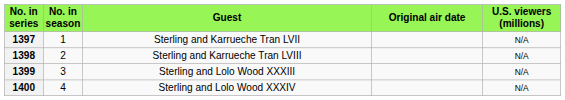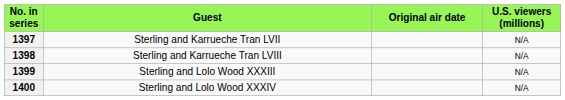 <table class="wikitable plainrowheaders" style="width:100%;text-align: center">
 <tr>
 <th scope="col" style="background-color: #98F556; color: #000000;" width=7%>No. in<br>series</th>
-<th scope="col" style="background-color: #98F556; color: #000000;" width=7%>No. in<br>season</th>
 <th scope="col" style="background-color: #98F556; color: #000000;">Guest</th>
 <th scope="col" style="background-color: #98F556; color: #000000;" width=20%>Original air date</th>
 <th scope="col" style="background-color: #98F556; color: #000000;" width=14%>U.S. viewers<br>(millions)</th>
 </tr>
 <tr>
 <th>1397</th>
-<td>1</td>
 <td>Sterling and Karrueche Tran LVII</td>
 <td></td>
 <td><span><small>N/A</small></span></td>
 </tr>
 <tr>
 <th>1398</th>
-<td>2</td>
 <td>Sterling and Karrueche Tran LVIII</td>
 <td></td>
 <td><span><small>N/A</small></span></td>
 </tr>
 <tr>
 <th>1399</th>
-<td>3</td>
 <td>Sterling and Lolo Wood XXXIII</td>
 <td></td>
 <td><span><small>N/A</small></span></td>
 </tr>
 <tr>
 <th>1400</th>
-<td>4</td>
 <td>Sterling and Lolo Wood XXXIV</td>
 <td></td>
 <td><span><small>N/A</small></span></td>
 </tr>
 </table>
